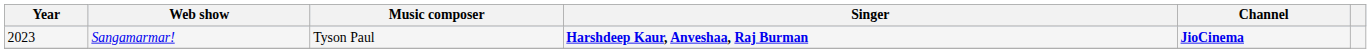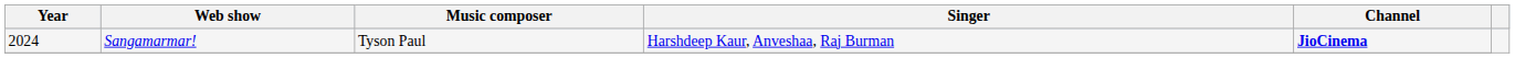 <table class="wikitable sortable" style="background:#f5f5f5; width:100%;">
 <tr style="background:#B0C4DE; text-align:center;">
 <th>Year</th>
 <th>Web show</th>
 <th>Music composer</th>
 <th>Singer</th>
 <th>Channel</th>
 <th></th>
 </tr>
 <tr>
-<td>2023</td>
+<td>2024</td>
 <td><em><a href='#'>Sangamarmar!</a></em></td>
 <td>Tyson Paul</td>
-<td><strong><a href='#'>Harshdeep Kaur</a>, <a href='#'>Anveshaa</a>, <a href='#'>Raj Burman</a></strong></td>
+<td><a href='#'>Harshdeep Kaur</a>, <a href='#'>Anveshaa</a>, <a href='#'>Raj Burman</a></td>
 <td><strong><a href='#'>JioCinema</a></strong></td>
 </tr>
 <tr>
 </tr>
 </table>
